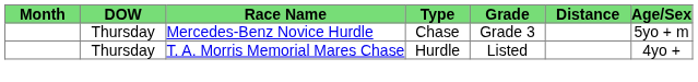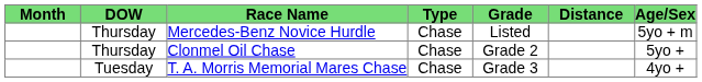 <table class = "sortable" | border="1" cellpadding="0" style="border-collapse: collapse; font-size:90%">
 <tr bgcolor="#77dd77" align="center">
 <th style="width:70px">Month</th>
 <th style="width:80px">DOW</th>
 <th>Race Name</th>
 <th style="width:60px">Type</th>
 <th style="width:70px"><strong>Grade</strong></th>
 <th style="width:80px">Distance</th>
 <th style="width:50px">Age/Sex</th>
 </tr>
 <tr>
 <td style="text-align:center"></td>
 <td style="text-align:center">Thursday</td>
 <td><a href='#'>Mercedes-Benz Novice Hurdle</a></td>
 <td style="text-align:center">Chase</td>
-<td style="text-align:center">Grade 3</td>
+<td style="text-align:center">Listed</td>
 <td style="text-align:center"></td>
 <td style="text-align:center">5yo + m</td>
 </tr>
 <tr>
 <td style="text-align:center"></td>
 <td style="text-align:center">Thursday</td>
+<td><a href='#'>Clonmel Oil Chase</a></td>
+<td style="text-align:center">Chase</td>
+<td style="text-align:center">Grade 2</td>
+<td style="text-align:center"></td>
+<td style="text-align:center">5yo +</td>
+</tr>
+<tr>
+<td style="text-align:center"></td>
+<td style="text-align:center">Tuesday</td>
 <td><a href='#'>T. A. Morris Memorial Mares Chase</a></td>
-<td style="text-align:center">Hurdle</td>
-<td style="text-align:center">Listed</td>
+<td style="text-align:center">Chase</td>
+<td style="text-align:center">Grade 3</td>
 <td style="text-align:center"></td>
 <td style="text-align:center">4yo +</td>
 </tr>
 </table>
